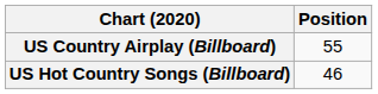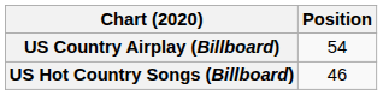 <table class="wikitable sortable plainrowheaders" style="text-align:center">
 <tr>
 <th scope="col">Chart (2020)</th>
 <th scope="col">Position</th>
 </tr>
 <tr>
 <th scope="row">US Country Airplay (<em>Billboard</em>)</th>
-<td>55</td>
+<td>54</td>
 </tr>
 <tr>
 <th scope="row">US Hot Country Songs (<em>Billboard</em>)</th>
 <td>46</td>
 </tr>
 </table>
